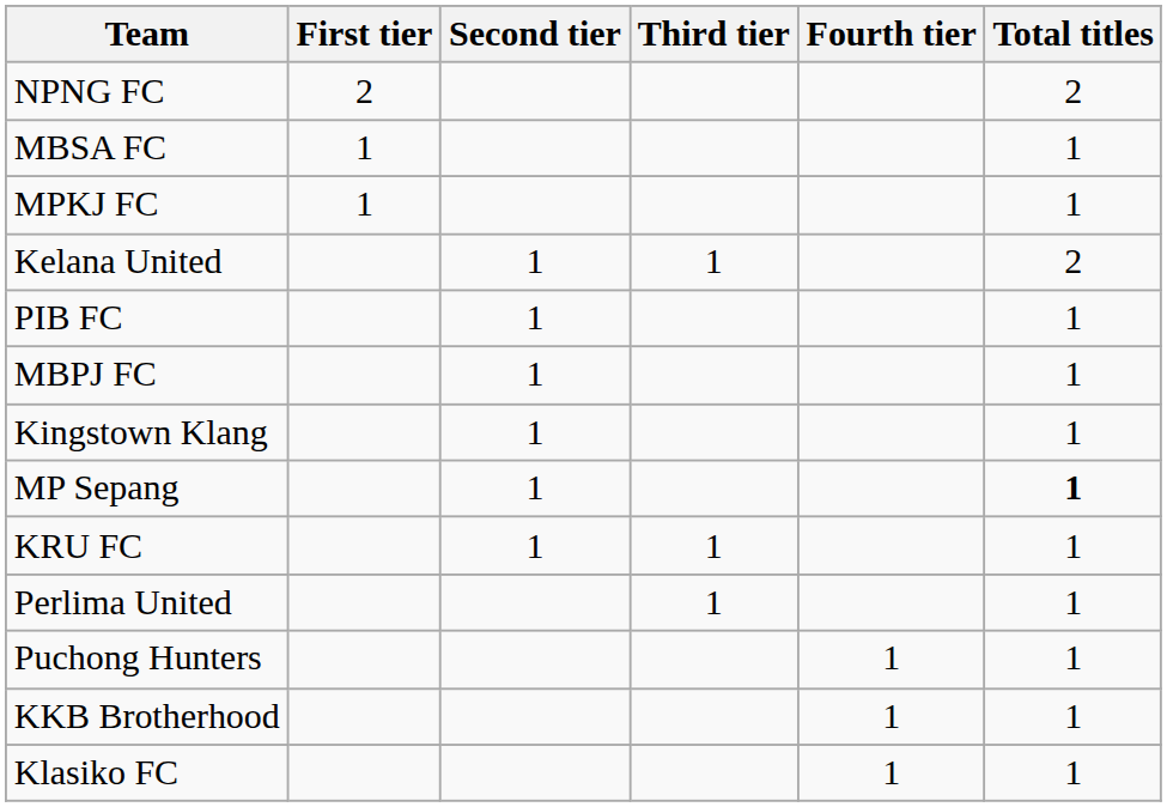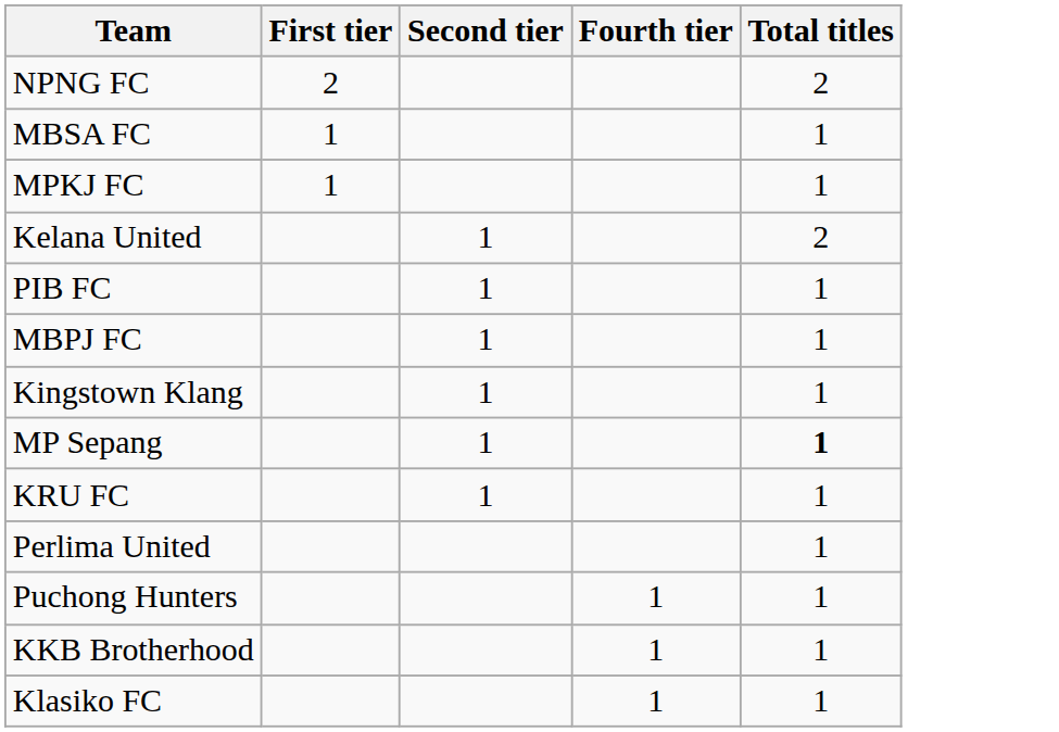 <table class="wikitable sortable" style="text-align:center">
 <tr>
 <th>Team</th>
 <th>First tier</th>
 <th>Second tier</th>
-<th>Third tier</th>
 <th>Fourth tier</th>
 <th>Total titles</th>
 </tr>
 <tr>
 <td align=left>NPNG FC</td>
 <td>2</td>
-<td></td>
 <td></td>
 <td></td>
 <td>2</td>
 </tr>
 <tr>
 <td align=left>MBSA FC</td>
 <td>1</td>
 <td></td>
 <td></td>
-<td></td>
 <td>1</td>
 </tr>
 <tr>
 <td align=left>MPKJ FC</td>
 <td>1</td>
 <td></td>
 <td></td>
-<td></td>
 <td>1</td>
 </tr>
 <tr>
 <td align="left">Kelana United</td>
 <td></td>
-<td>1</td>
 <td>1</td>
 <td></td>
 <td>2</td>
 </tr>
 <tr>
 <td align="left">PIB FC</td>
 <td></td>
 <td>1</td>
 <td></td>
-<td></td>
 <td>1</td>
 </tr>
 <tr>
 <td align="left">MBPJ FC</td>
 <td></td>
 <td>1</td>
-<td></td>
 <td></td>
 <td>1</td>
 </tr>
 <tr>
 <td align="left">Kingstown Klang</td>
 <td></td>
 <td>1</td>
 <td></td>
-<td></td>
 <td>1</td>
 </tr>
 <tr>
 <td align="left">MP Sepang</td>
 <td></td>
 <td>1</td>
 <td></td>
-<td></td>
 <td><strong>1</strong></td>
 </tr>
 <tr>
 <td align="left">KRU FC</td>
 <td></td>
-<td>1</td>
 <td>1</td>
 <td></td>
 <td>1</td>
 </tr>
 <tr>
 <td align=left>Perlima United</td>
 <td></td>
 <td></td>
-<td>1</td>
 <td></td>
 <td>1</td>
 </tr>
 <tr>
 <td align="left">Puchong Hunters</td>
-<td></td>
 <td></td>
 <td></td>
 <td>1</td>
 <td>1</td>
 </tr>
 <tr>
 <td align="left">KKB Brotherhood</td>
 <td></td>
 <td></td>
-<td></td>
 <td>1</td>
 <td>1</td>
 </tr>
 <tr>
 <td align=left>Klasiko FC</td>
 <td></td>
 <td></td>
-<td></td>
 <td>1</td>
 <td>1</td>
 </tr>
 </table>
